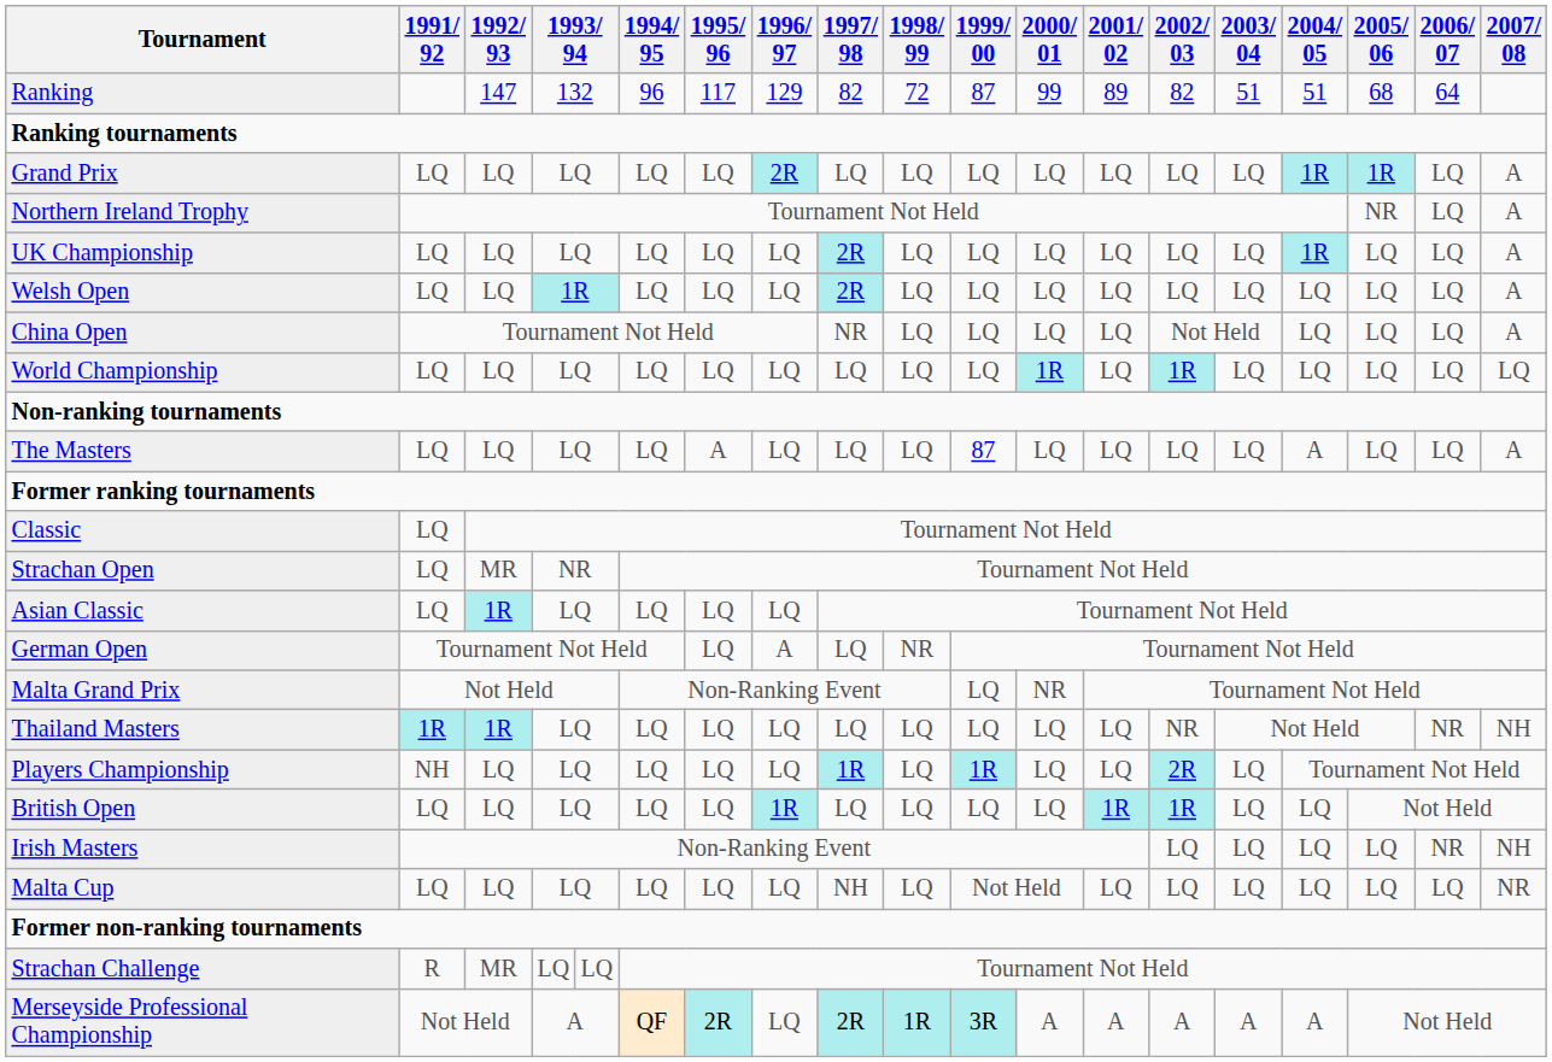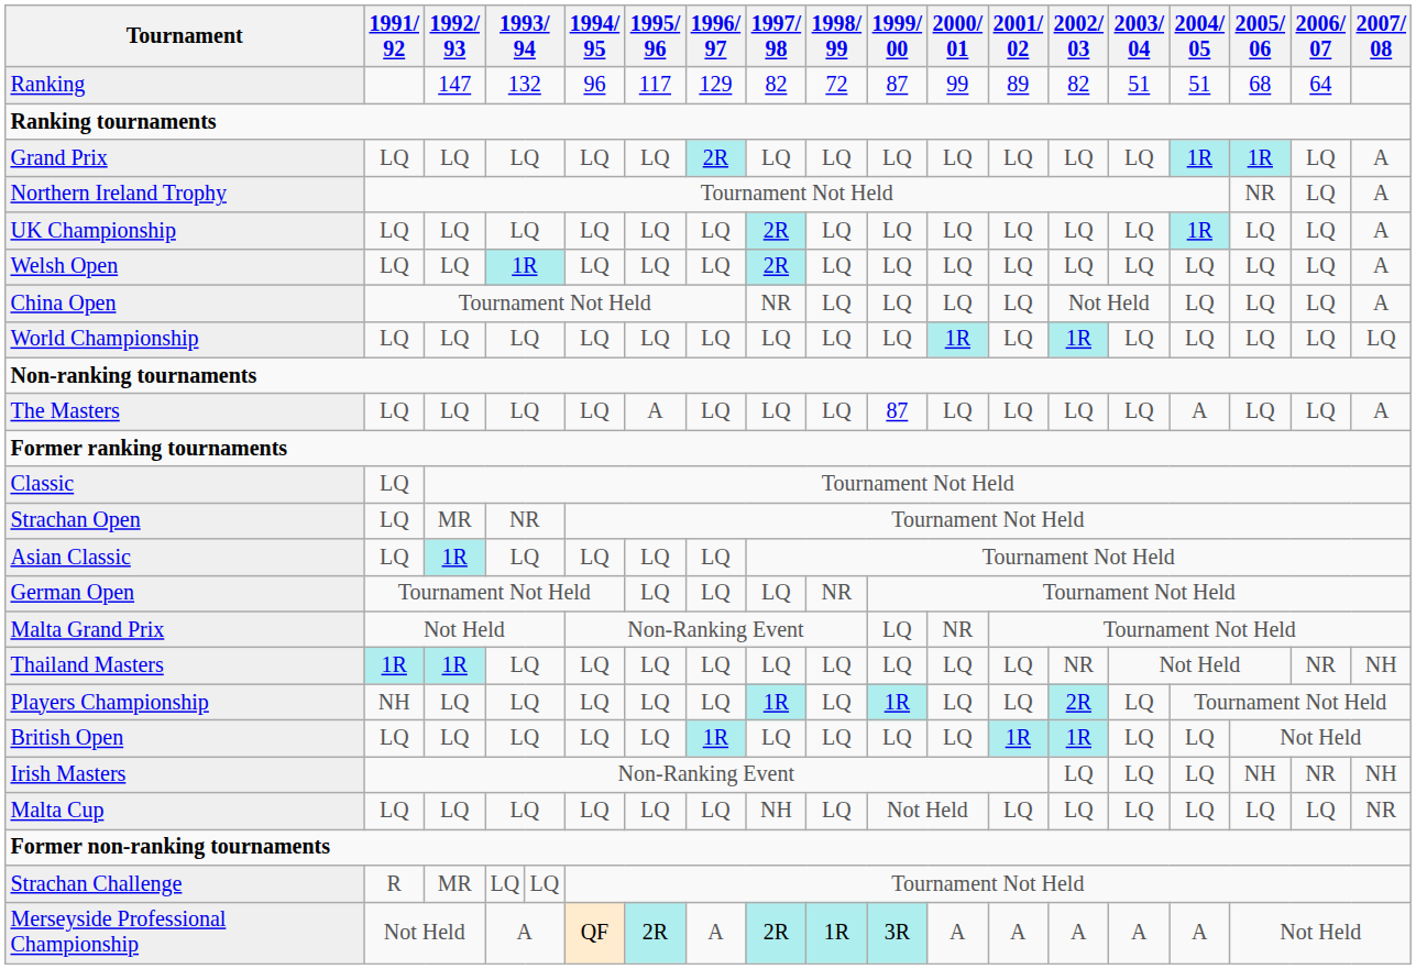 <table class="wikitable" style="font-size:85%;">
 <tr>
 <th>Tournament</th>
 <th><a href='#'>1991/<br>92</a></th>
 <th><a href='#'>1992/<br>93</a></th>
 <th colspan="2"><a href='#'>1993/<br>94</a></th>
 <th><a href='#'>1994/<br>95</a></th>
 <th><a href='#'>1995/<br>96</a></th>
 <th><a href='#'>1996/<br>97</a></th>
 <th><a href='#'>1997/<br>98</a></th>
 <th><a href='#'>1998/<br>99</a></th>
 <th><a href='#'>1999/<br>00</a></th>
 <th><a href='#'>2000/<br>01</a></th>
 <th><a href='#'>2001/<br>02</a></th>
 <th><a href='#'>2002/<br>03</a></th>
 <th><a href='#'>2003/<br>04</a></th>
 <th><a href='#'>2004/<br>05</a></th>
 <th><a href='#'>2005/<br>06</a></th>
 <th><a href='#'>2006/<br>07</a></th>
 <th><a href='#'>2007/<br>08</a></th>
 </tr>
 <tr>
 <td style="background:#EFEFEF;"><a href='#'>Ranking</a></td>
 <td align="center"></td>
 <td align="center"><a href='#'>147</a></td>
 <td align="center" colspan="2"><a href='#'>132</a></td>
 <td align="center"><a href='#'>96</a></td>
 <td align="center"><a href='#'>117</a></td>
 <td align="center"><a href='#'>129</a></td>
 <td align="center"><a href='#'>82</a></td>
 <td align="center"><a href='#'>72</a></td>
 <td align="center"><a href='#'>87</a></td>
 <td align="center"><a href='#'>99</a></td>
 <td align="center"><a href='#'>89</a></td>
 <td align="center"><a href='#'>82</a></td>
 <td align="center"><a href='#'>51</a></td>
 <td align="center"><a href='#'>51</a></td>
 <td align="center"><a href='#'>68</a></td>
 <td align="center"><a href='#'>64</a></td>
 <td align="center"></td>
 </tr>
 <tr>
 <td colspan="20"><strong>Ranking tournaments</strong></td>
 </tr>
 <tr>
 <td style="background:#EFEFEF;"><a href='#'>Grand Prix</a></td>
 <td align="center" style="color:#555555;">LQ</td>
 <td align="center" style="color:#555555;">LQ</td>
 <td align="center" colspan="2" style="color:#555555;">LQ</td>
 <td align="center" style="color:#555555;">LQ</td>
 <td align="center" style="color:#555555;">LQ</td>
 <td align="center" style="background:#afeeee;"><a href='#'>2R</a></td>
 <td align="center" style="color:#555555;">LQ</td>
 <td align="center" style="color:#555555;">LQ</td>
 <td align="center" style="color:#555555;">LQ</td>
 <td align="center" style="color:#555555;">LQ</td>
 <td align="center" style="color:#555555;">LQ</td>
 <td align="center" style="color:#555555;">LQ</td>
 <td align="center" style="color:#555555;">LQ</td>
 <td align="center" style="background:#afeeee;"><a href='#'>1R</a></td>
 <td align="center" style="background:#afeeee;"><a href='#'>1R</a></td>
 <td align="center" style="color:#555555;">LQ</td>
 <td align="center" style="color:#555555;">A</td>
 </tr>
 <tr>
 <td style="background:#EFEFEF;"><a href='#'>Northern Ireland Trophy</a></td>
 <td align="center" colspan="15" style="color:#555555;">Tournament Not Held</td>
 <td align="center" style="color:#555555;">NR</td>
 <td align="center" style="color:#555555;">LQ</td>
 <td align="center" style="color:#555555;">A</td>
 </tr>
 <tr>
 <td style="background:#EFEFEF;"><a href='#'>UK Championship</a></td>
 <td align="center" style="color:#555555;">LQ</td>
 <td align="center" style="color:#555555;">LQ</td>
 <td align="center" colspan="2" style="color:#555555;">LQ</td>
 <td align="center" style="color:#555555;">LQ</td>
 <td align="center" style="color:#555555;">LQ</td>
 <td align="center" style="color:#555555;">LQ</td>
 <td align="center" style="background:#afeeee;"><a href='#'>2R</a></td>
 <td align="center" style="color:#555555;">LQ</td>
 <td align="center" style="color:#555555;">LQ</td>
 <td align="center" style="color:#555555;">LQ</td>
 <td align="center" style="color:#555555;">LQ</td>
 <td align="center" style="color:#555555;">LQ</td>
 <td align="center" style="color:#555555;">LQ</td>
 <td align="center" style="background:#afeeee;"><a href='#'>1R</a></td>
 <td align="center" style="color:#555555;">LQ</td>
 <td align="center" style="color:#555555;">LQ</td>
 <td align="center" style="color:#555555;">A</td>
 </tr>
 <tr>
 <td style="background:#EFEFEF;"><a href='#'>Welsh Open</a></td>
 <td align="center" style="color:#555555;">LQ</td>
 <td align="center" style="color:#555555;">LQ</td>
 <td align="center" colspan="2" style="background:#afeeee;"><a href='#'>1R</a></td>
 <td align="center" style="color:#555555;">LQ</td>
 <td align="center" style="color:#555555;">LQ</td>
 <td align="center" style="color:#555555;">LQ</td>
 <td align="center" style="background:#afeeee;"><a href='#'>2R</a></td>
 <td align="center" style="color:#555555;">LQ</td>
 <td align="center" style="color:#555555;">LQ</td>
 <td align="center" style="color:#555555;">LQ</td>
 <td align="center" style="color:#555555;">LQ</td>
 <td align="center" style="color:#555555;">LQ</td>
 <td align="center" style="color:#555555;">LQ</td>
 <td align="center" style="color:#555555;">LQ</td>
 <td align="center" style="color:#555555;">LQ</td>
 <td align="center" style="color:#555555;">LQ</td>
 <td align="center" style="color:#555555;">A</td>
 </tr>
 <tr>
 <td style="background:#EFEFEF;"><a href='#'>China Open</a></td>
 <td align="center" colspan="7" style="color:#555555;">Tournament Not Held</td>
 <td align="center" style="color:#555555;">NR</td>
 <td align="center" style="color:#555555;">LQ</td>
 <td align="center" style="color:#555555;">LQ</td>
 <td align="center" style="color:#555555;">LQ</td>
 <td align="center" style="color:#555555;">LQ</td>
 <td align="center" colspan="2" style="color:#555555;">Not Held</td>
 <td align="center" style="color:#555555;">LQ</td>
 <td align="center" style="color:#555555;">LQ</td>
 <td align="center" style="color:#555555;">LQ</td>
 <td align="center" style="color:#555555;">A</td>
 </tr>
 <tr>
 <td style="background:#EFEFEF;"><a href='#'>World Championship</a></td>
 <td align="center" style="color:#555555;">LQ</td>
 <td align="center" style="color:#555555;">LQ</td>
 <td align="center" colspan="2" style="color:#555555;">LQ</td>
 <td align="center" style="color:#555555;">LQ</td>
 <td align="center" style="color:#555555;">LQ</td>
 <td align="center" style="color:#555555;">LQ</td>
 <td align="center" style="color:#555555;">LQ</td>
 <td align="center" style="color:#555555;">LQ</td>
 <td align="center" style="color:#555555;">LQ</td>
 <td align="center" style="background:#afeeee;"><a href='#'>1R</a></td>
 <td align="center" style="color:#555555;">LQ</td>
 <td align="center" style="background:#afeeee;"><a href='#'>1R</a></td>
 <td align="center" style="color:#555555;">LQ</td>
 <td align="center" style="color:#555555;">LQ</td>
 <td align="center" style="color:#555555;">LQ</td>
 <td align="center" style="color:#555555;">LQ</td>
 <td align="center" style="color:#555555;">LQ</td>
 </tr>
 <tr>
 <td colspan="20"><strong>Non-ranking tournaments</strong></td>
 </tr>
 <tr>
 <td style="background:#EFEFEF;"><a href='#'>The Masters</a></td>
 <td align="center" style="color:#555555;">LQ</td>
 <td align="center" style="color:#555555;">LQ</td>
 <td align="center" colspan="2" style="color:#555555;">LQ</td>
 <td align="center" style="color:#555555;">LQ</td>
 <td align="center" style="color:#555555;">A</td>
 <td align="center" style="color:#555555;">LQ</td>
 <td align="center" style="color:#555555;">LQ</td>
 <td align="center" style="color:#555555;">LQ</td>
 <td align="center"><a href='#'>87</a></td>
 <td align="center" style="color:#555555;">LQ</td>
 <td align="center" style="color:#555555;">LQ</td>
 <td align="center" style="color:#555555;">LQ</td>
 <td align="center" style="color:#555555;">LQ</td>
 <td align="center" style="color:#555555;">A</td>
 <td align="center" style="color:#555555;">LQ</td>
 <td align="center" style="color:#555555;">LQ</td>
 <td align="center" style="color:#555555;">A</td>
 </tr>
 <tr>
 <td colspan="20"><strong>Former ranking tournaments</strong></td>
 </tr>
 <tr>
 <td style="background:#EFEFEF;"><a href='#'>Classic</a></td>
 <td align="center" style="color:#555555;">LQ</td>
 <td align="center" colspan="20" style="color:#555555;">Tournament Not Held</td>
 </tr>
 <tr>
 <td style="background:#EFEFEF;"><a href='#'>Strachan Open</a></td>
 <td align="center" style="color:#555555;">LQ</td>
 <td align="center" style="color:#555555;">MR</td>
 <td align="center" colspan="2" style="color:#555555;">NR</td>
 <td align="center" colspan="20" style="color:#555555;">Tournament Not Held</td>
 </tr>
 <tr>
 <td style="background:#EFEFEF;"><a href='#'>Asian Classic</a></td>
 <td align="center" style="color:#555555;">LQ</td>
 <td align="center" style="background:#afeeee;"><a href='#'>1R</a></td>
 <td align="center" colspan="2" style="color:#555555;">LQ</td>
 <td align="center" style="color:#555555;">LQ</td>
 <td align="center" style="color:#555555;">LQ</td>
 <td align="center" style="color:#555555;">LQ</td>
 <td align="center" colspan="20" style="color:#555555;">Tournament Not Held</td>
 </tr>
 <tr>
 <td style="background:#EFEFEF;"><a href='#'>German Open</a></td>
 <td align="center" colspan="5" style="color:#555555;">Tournament Not Held</td>
 <td align="center" style="color:#555555;">LQ</td>
-<td align="center" style="color:#555555;">A</td>
+<td align="center" style="color:#555555;">LQ</td>
 <td align="center" style="color:#555555;">LQ</td>
 <td align="center" style="color:#555555;">NR</td>
 <td align="center" colspan="20" style="color:#555555;">Tournament Not Held</td>
 </tr>
 <tr>
 <td style="background:#EFEFEF;"><a href='#'>Malta Grand Prix</a></td>
 <td align="center" colspan="4" style="color:#555555;">Not Held</td>
 <td align="center" colspan="5" style="color:#555555;">Non-Ranking Event</td>
 <td align="center" style="color:#555555;">LQ</td>
 <td align="center" style="color:#555555;">NR</td>
 <td align="center" colspan="20" style="color:#555555;">Tournament Not Held</td>
 </tr>
 <tr>
 <td style="background:#EFEFEF;"><a href='#'>Thailand Masters</a></td>
 <td align="center" style="background:#afeeee;"><a href='#'>1R</a></td>
 <td align="center" style="background:#afeeee;"><a href='#'>1R</a></td>
 <td align="center" colspan="2" style="color:#555555;">LQ</td>
 <td align="center" style="color:#555555;">LQ</td>
 <td align="center" style="color:#555555;">LQ</td>
 <td align="center" style="color:#555555;">LQ</td>
 <td align="center" style="color:#555555;">LQ</td>
 <td align="center" style="color:#555555;">LQ</td>
 <td align="center" style="color:#555555;">LQ</td>
 <td align="center" style="color:#555555;">LQ</td>
 <td align="center" style="color:#555555;">LQ</td>
 <td align="center" style="color:#555555;">NR</td>
 <td align="center" colspan="3" style="color:#555555;">Not Held</td>
 <td align="center" style="color:#555555;">NR</td>
 <td align="center" colspan="20" style="color:#555555;">NH</td>
 </tr>
 <tr>
 <td style="background:#EFEFEF;"><a href='#'>Players Championship</a></td>
 <td align="center" style="color:#555555;">NH</td>
 <td align="center" style="color:#555555;">LQ</td>
 <td align="center" colspan="2" style="color:#555555;">LQ</td>
 <td align="center" style="color:#555555;">LQ</td>
 <td align="center" style="color:#555555;">LQ</td>
 <td align="center" style="color:#555555;">LQ</td>
 <td align="center" style="background:#afeeee;"><a href='#'>1R</a></td>
 <td align="center" style="color:#555555;">LQ</td>
 <td align="center" style="background:#afeeee;"><a href='#'>1R</a></td>
 <td align="center" style="color:#555555;">LQ</td>
 <td align="center" style="color:#555555;">LQ</td>
 <td align="center" style="background:#afeeee;"><a href='#'>2R</a></td>
 <td align="center" style="color:#555555;">LQ</td>
 <td align="center" colspan="20" style="color:#555555;">Tournament Not Held</td>
 </tr>
 <tr>
 <td style="background:#EFEFEF;"><a href='#'>British Open</a></td>
 <td align="center" style="color:#555555;">LQ</td>
 <td align="center" style="color:#555555;">LQ</td>
 <td align="center" colspan="2" style="color:#555555;">LQ</td>
 <td align="center" style="color:#555555;">LQ</td>
 <td align="center" style="color:#555555;">LQ</td>
 <td align="center" style="background:#afeeee;"><a href='#'>1R</a></td>
 <td align="center" style="color:#555555;">LQ</td>
 <td align="center" style="color:#555555;">LQ</td>
 <td align="center" style="color:#555555;">LQ</td>
 <td align="center" style="color:#555555;">LQ</td>
 <td align="center" style="background:#afeeee;"><a href='#'>1R</a></td>
 <td align="center" style="background:#afeeee;"><a href='#'>1R</a></td>
 <td align="center" style="color:#555555;">LQ</td>
 <td align="center" style="color:#555555;">LQ</td>
 <td align="center" colspan="20" style="color:#555555;">Not Held</td>
 </tr>
 <tr>
 <td style="background:#EFEFEF;"><a href='#'>Irish Masters</a></td>
 <td align="center" colspan="12" style="color:#555555;">Non-Ranking Event</td>
 <td align="center" style="color:#555555;">LQ</td>
 <td align="center" style="color:#555555;">LQ</td>
 <td align="center" style="color:#555555;">LQ</td>
-<td align="center" style="color:#555555;">LQ</td>
+<td align="center" style="color:#555555;">NH</td>
 <td align="center" style="color:#555555;">NR</td>
 <td align="center" colspan="20" style="color:#555555;">NH</td>
 </tr>
 <tr>
 <td style="background:#EFEFEF;"><a href='#'>Malta Cup</a></td>
 <td align="center" style="color:#555555;">LQ</td>
 <td align="center" style="color:#555555;">LQ</td>
 <td align="center" colspan="2" style="color:#555555;">LQ</td>
 <td align="center" style="color:#555555;">LQ</td>
 <td align="center" style="color:#555555;">LQ</td>
 <td align="center" style="color:#555555;">LQ</td>
 <td align="center" style="color:#555555;">NH</td>
 <td align="center" style="color:#555555;">LQ</td>
 <td align="center" colspan="2" style="color:#555555;">Not Held</td>
 <td align="center" style="color:#555555;">LQ</td>
 <td align="center" style="color:#555555;">LQ</td>
 <td align="center" style="color:#555555;">LQ</td>
 <td align="center" style="color:#555555;">LQ</td>
 <td align="center" style="color:#555555;">LQ</td>
 <td align="center" style="color:#555555;">LQ</td>
 <td align="center" style="color:#555555;">NR</td>
 </tr>
 <tr>
 <td colspan="20"><strong>Former non-ranking tournaments</strong></td>
 </tr>
 <tr>
 <td style="background:#EFEFEF;"><a href='#'>Strachan Challenge</a></td>
 <td align="center" style="color:#555555;">R</td>
 <td align="center" style="color:#555555;">MR</td>
 <td align="center" style="color:#555555;">LQ</td>
 <td align="center" style="color:#555555;">LQ</td>
 <td align="center" colspan="20" style="color:#555555;">Tournament Not Held</td>
 </tr>
 <tr>
 <td style="background:#EFEFEF;"><a href='#'>Merseyside Professional Championship</a></td>
 <td align="center" colspan="2" style="color:#555555;">Not Held</td>
 <td align="center" colspan="2" style="color:#555555;">A</td>
 <td align="center" style="background:#ffebcd;">QF</td>
 <td align="center" style="background:#afeeee;">2R</td>
-<td align="center" style="color:#555555;">LQ</td>
+<td align="center" style="color:#555555;">A</td>
 <td align="center" style="background:#afeeee;">2R</td>
 <td align="center" style="background:#afeeee;">1R</td>
 <td align="center" style="background:#afeeee;">3R</td>
 <td align="center" style="color:#555555;">A</td>
 <td align="center" style="color:#555555;">A</td>
 <td align="center" style="color:#555555;">A</td>
 <td align="center" style="color:#555555;">A</td>
 <td align="center" style="color:#555555;">A</td>
 <td align="center" colspan="20" style="color:#555555;">Not Held</td>
 </tr>
 </table>
